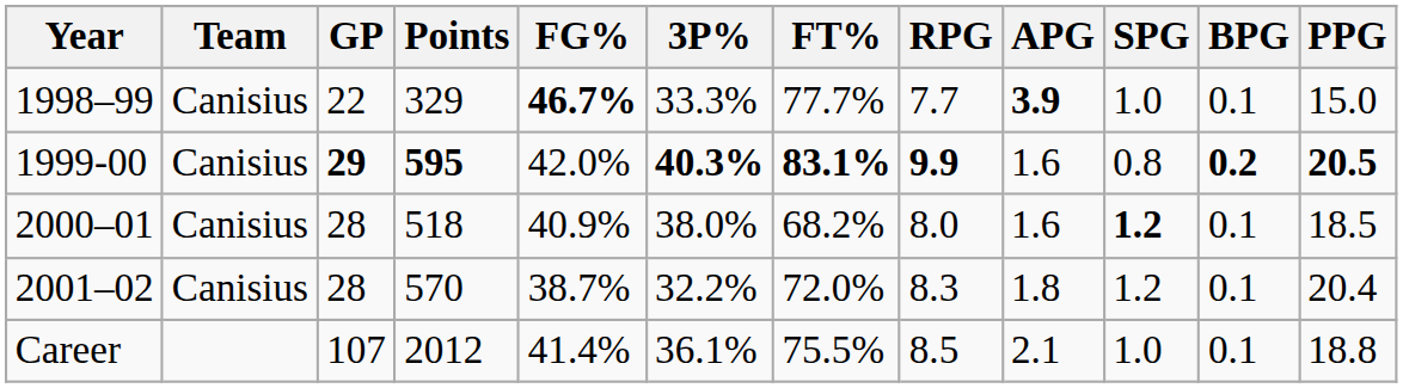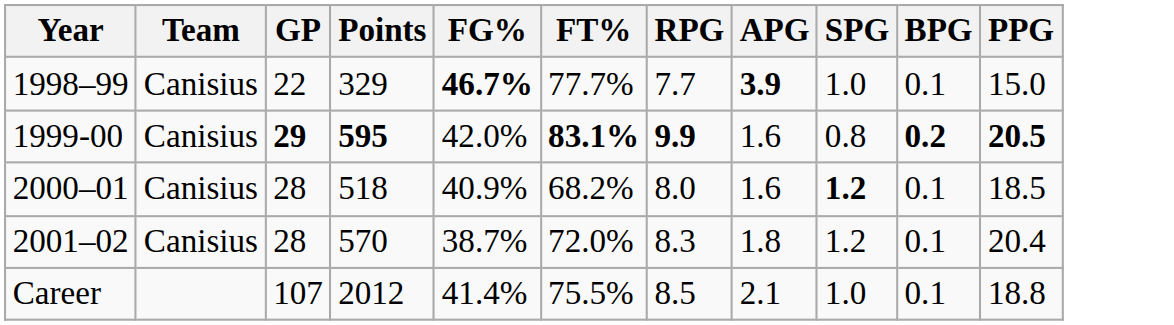 <table class="wikitable">
 <tr>
 <th>Year</th>
 <th>Team</th>
 <th>GP</th>
 <th>Points</th>
 <th>FG%</th>
-<th>3P%</th>
 <th>FT%</th>
 <th>RPG</th>
 <th>APG</th>
 <th>SPG</th>
 <th>BPG</th>
 <th>PPG</th>
 </tr>
 <tr>
 <td>1998–99</td>
 <td>Canisius</td>
 <td>22</td>
 <td>329</td>
 <td><strong>46.7%</strong></td>
-<td>33.3%</td>
 <td>77.7%</td>
 <td>7.7</td>
 <td><strong>3.9</strong></td>
 <td>1.0</td>
 <td>0.1</td>
 <td>15.0</td>
 </tr>
 <tr>
 <td>1999-00</td>
 <td>Canisius</td>
 <td><strong>29</strong></td>
 <td><strong>595</strong></td>
 <td>42.0%</td>
-<td><strong>40.3%</strong></td>
 <td><strong>83.1%</strong></td>
 <td><strong>9.9</strong></td>
 <td>1.6</td>
 <td>0.8</td>
 <td><strong>0.2</strong></td>
 <td><strong>20.5</strong></td>
 </tr>
 <tr>
 <td>2000–01</td>
 <td>Canisius</td>
 <td>28</td>
 <td>518</td>
 <td>40.9%</td>
-<td>38.0%</td>
 <td>68.2%</td>
 <td>8.0</td>
 <td>1.6</td>
 <td><strong>1.2</strong></td>
 <td>0.1</td>
 <td>18.5</td>
 </tr>
 <tr>
 <td>2001–02</td>
 <td>Canisius</td>
 <td>28</td>
 <td>570</td>
 <td>38.7%</td>
-<td>32.2%</td>
 <td>72.0%</td>
 <td>8.3</td>
 <td>1.8</td>
 <td>1.2</td>
 <td>0.1</td>
 <td>20.4</td>
 </tr>
 <tr>
 <td>Career</td>
 <td></td>
 <td>107</td>
 <td>2012</td>
 <td>41.4%</td>
-<td>36.1%</td>
 <td>75.5%</td>
 <td>8.5</td>
 <td>2.1</td>
 <td>1.0</td>
 <td>0.1</td>
 <td>18.8</td>
 </tr>
 </table>
